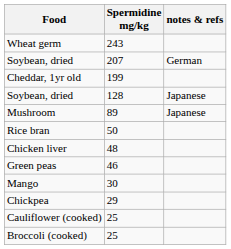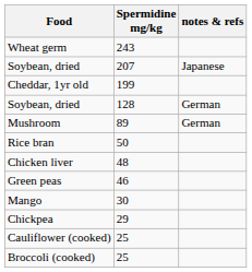 <table class="wikitable sortable">
 <tr>
 <th>Food</th>
 <th data-sort-type="number">Spermidine<br>mg/kg</th>
 <th>notes & refs</th>
 </tr>
 <tr>
 <td>Wheat germ</td>
 <td>243</td>
 <td></td>
 </tr>
 <tr>
 <td>Soybean, dried</td>
 <td>207</td>
-<td>German</td>
+<td>Japanese</td>
 </tr>
 <tr>
 <td>Cheddar, 1yr old</td>
 <td>199</td>
 <td></td>
 </tr>
 <tr>
 <td>Soybean, dried</td>
 <td>128</td>
-<td>Japanese</td>
+<td>German</td>
 </tr>
 <tr>
 <td>Mushroom</td>
 <td>89</td>
-<td>Japanese</td>
+<td>German</td>
 </tr>
 <tr>
 <td>Rice bran</td>
 <td>50</td>
 <td></td>
 </tr>
 <tr>
 <td>Chicken liver</td>
 <td>48</td>
 <td></td>
 </tr>
 <tr>
 <td>Green peas</td>
 <td>46</td>
 <td></td>
 </tr>
 <tr>
 <td>Mango</td>
 <td>30</td>
 <td></td>
 </tr>
 <tr>
 <td>Chickpea</td>
 <td>29</td>
 <td></td>
 </tr>
 <tr>
 <td>Cauliflower (cooked)</td>
 <td>25</td>
 <td></td>
 </tr>
 <tr>
 <td>Broccoli (cooked)</td>
 <td>25</td>
 <td></td>
 </tr>
 </table>
